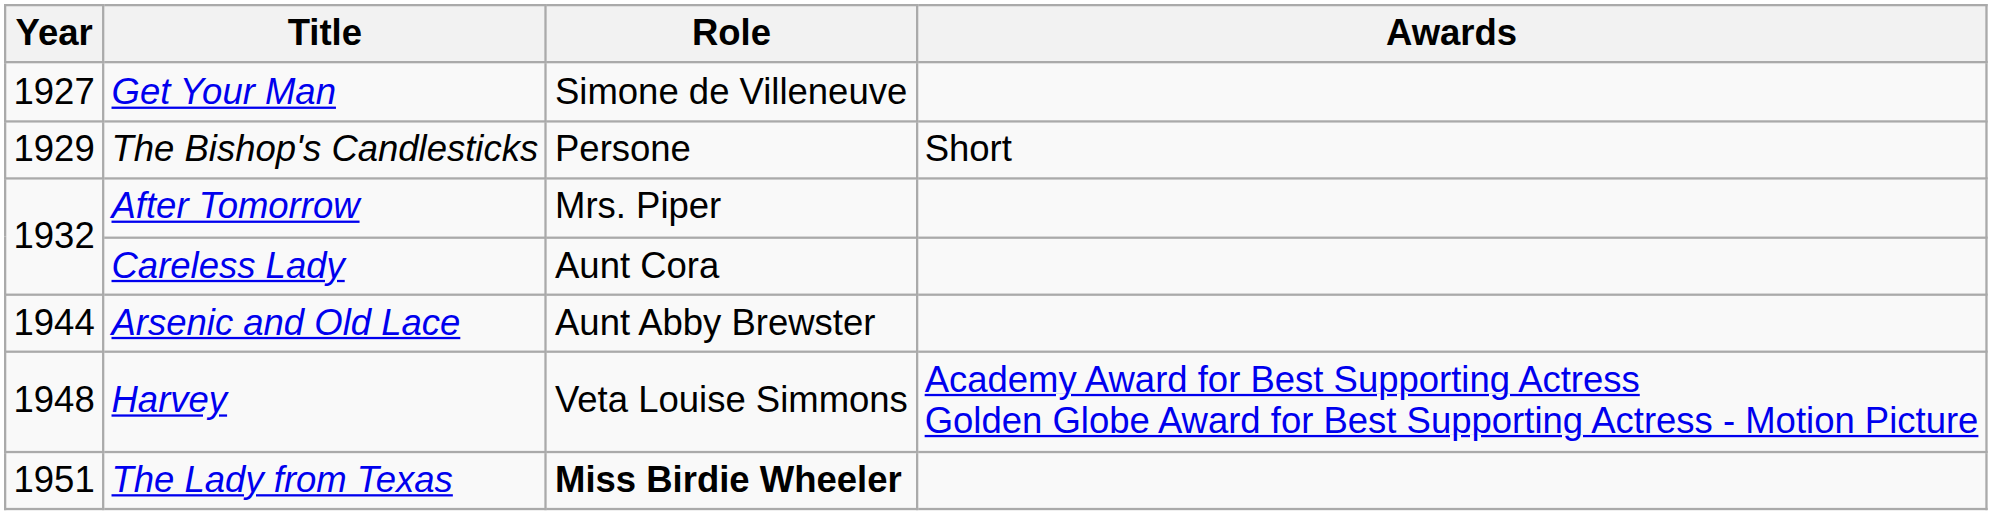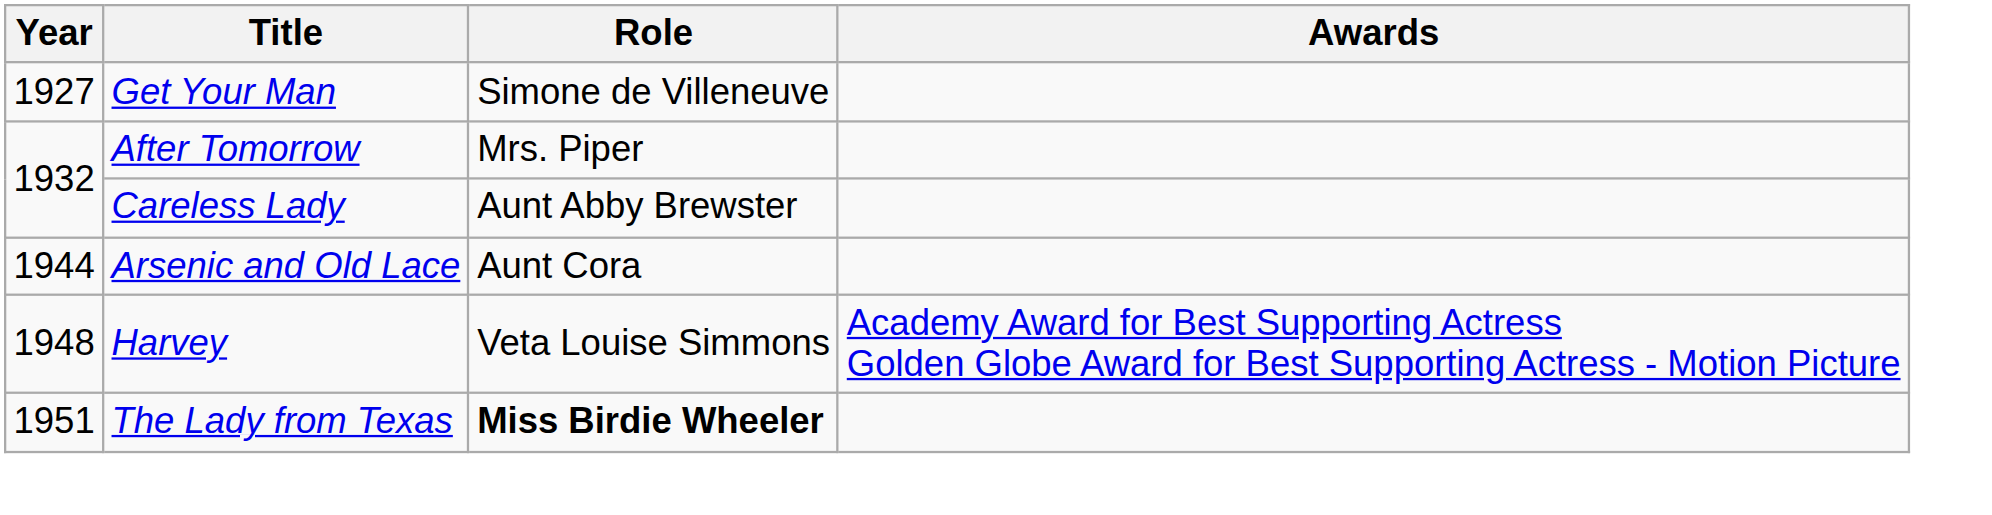 <table class="wikitable">
 <tr>
 <th>Year</th>
 <th>Title</th>
 <th>Role</th>
 <th>Awards</th>
 </tr>
 <tr>
 <td>1927</td>
 <td><em><a href='#'>Get Your Man</a></em></td>
 <td>Simone de Villeneuve</td>
 </tr>
 <tr>
-<td>1929</td>
-<td><em>The Bishop's Candlesticks</em></td>
-<td>Persone</td>
-<td>Short</td>
-</tr>
-<tr>
 <td rowspan=2>1932</td>
 <td><em><a href='#'>After Tomorrow</a></em></td>
 <td>Mrs. Piper</td>
 <td></td>
 </tr>
 <tr>
 <td><em><a href='#'>Careless Lady</a></em></td>
-<td>Aunt Cora</td>
+<td>Aunt Abby Brewster</td>
 <td></td>
 </tr>
 <tr>
 <td>1944</td>
 <td><em><a href='#'>Arsenic and Old Lace</a></em></td>
-<td>Aunt Abby Brewster</td>
+<td>Aunt Cora</td>
 <td></td>
 </tr>
 <tr>
 <td>1948</td>
 <td><em><a href='#'>Harvey</a></em></td>
 <td>Veta Louise Simmons</td>
 <td><a href='#'>Academy Award for Best Supporting Actress</a><br><a href='#'>Golden Globe Award for Best Supporting Actress - Motion Picture</a></td>
 </tr>
 <tr>
 <td>1951</td>
 <td><em><a href='#'>The Lady from Texas</a></em></td>
 <td><strong>Miss Birdie Wheeler</strong></td>
 <td></td>
 </tr>
 </table>
